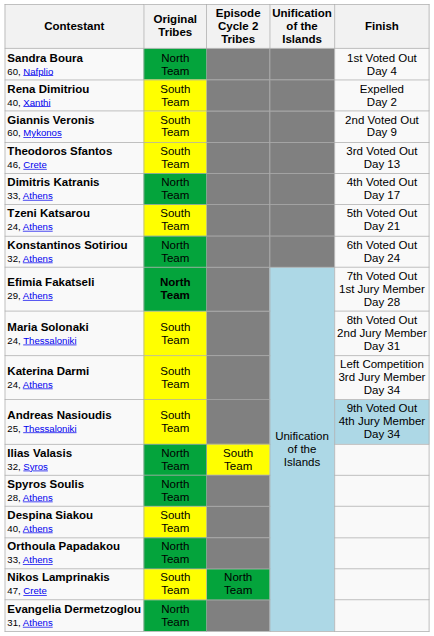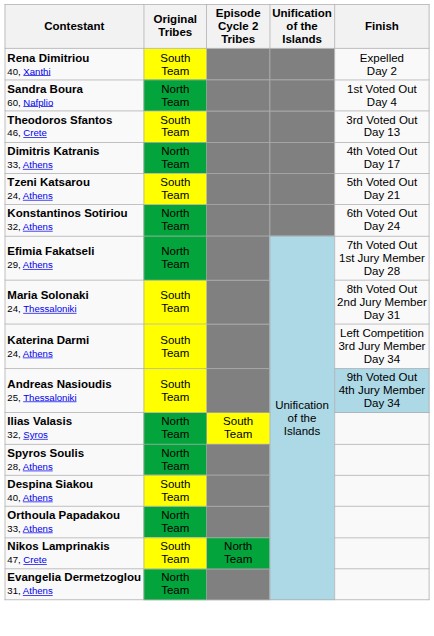 <table class="wikitable" style="margin:auto; text-align:center">
 <tr>
 <th>Contestant</th>
 <th width=80>Original<br>Tribes</th>
 <th width=80>Episode Cycle 2<br>Tribes</th>
 <th width=80>Unification of the Islands</th>
 <th>Finish</th>
 </tr>
 <tr>
-<td align="left"><strong>Sandra Boura</strong><br><small>60, <a href='#'>Nafplio</a> </small></td>
-<td bgcolor="#04a43c">North Team</td>
-<td align="center" bgcolor="gray"></td>
-<td align="center" bgcolor="gray"></td>
-<td>1st Voted Out<br>Day 4</td>
-</tr>
-<tr>
 <td align="left"><strong>Rena Dimitriou</strong><br><small>40, <a href='#'>Xanthi</a></small></td>
 <td bgcolor="yellow">South Team</td>
 <td align="center" bgcolor="gray"></td>
 <td align="center" bgcolor="gray"></td>
 <td>Expelled<br>Day 2</td>
 </tr>
 <tr>
-<td align="left"><strong>Giannis Veronis</strong><br><small>60, <a href='#'>Mykonos</a></small></td>
-<td bgcolor="yellow">South Team</td>
+<td align="left"><strong>Sandra Boura</strong><br><small>60, <a href='#'>Nafplio</a> </small></td>
+<td bgcolor="#04a43c">North Team</td>
 <td align="center" bgcolor="gray"></td>
 <td align="center" bgcolor="gray"></td>
-<td>2nd Voted Out<br>Day 9</td>
+<td>1st Voted Out<br>Day 4</td>
 </tr>
 <tr>
 <td align="left"><strong>Theodoros Sfantos</strong><br><small>46, <a href='#'>Crete</a></small></td>
 <td bgcolor="yellow">South Team</td>
 <td align="center" bgcolor="gray"></td>
 <td align="center" bgcolor="gray"></td>
 <td>3rd Voted Out<br>Day 13</td>
 </tr>
 <tr>
 <td align="left"><strong>Dimitris Katranis</strong><br><small>33, <a href='#'>Athens</a></small></td>
 <td bgcolor="#04a43c">North Team</td>
 <td align="center" bgcolor="gray"></td>
 <td align="center" bgcolor="gray"></td>
 <td>4th Voted Out<br>Day 17</td>
 </tr>
 <tr>
 <td align="left"><strong>Tzeni Katsarou</strong><br><small>24, <a href='#'>Athens</a></small></td>
 <td bgcolor="yellow">South Team</td>
 <td align="center" bgcolor="gray"></td>
 <td align="center" bgcolor="gray"></td>
 <td>5th Voted Out<br>Day 21</td>
 </tr>
 <tr>
 <td align="left"><strong>Konstantinos Sotiriou</strong><br><small>32, <a href='#'>Athens</a></small></td>
 <td bgcolor="#04a43c">North Team</td>
 <td align="center" bgcolor="gray"></td>
 <td align="center" bgcolor="gray"></td>
 <td>6th Voted Out<br>Day 24</td>
 </tr>
 <tr>
 <td align="left"><strong>Efimia Fakatseli</strong><br><small>29, <a href='#'>Athens</a> </small></td>
-<td bgcolor="#04a43c"><strong>North Team</strong></td>
+<td bgcolor="#04a43c">North Team</td>
 <td align="center" bgcolor="gray"></td>
 <td bgcolor="lightblue" rowspan=10>Unification of the Islands</td>
 <td>7th Voted Out<br>1st Jury Member<br>Day 28</td>
 </tr>
 <tr>
 <td align="left"><strong>Maria Solonaki</strong><br><small>24, <a href='#'>Thessaloniki</a> </small></td>
 <td bgcolor="yellow">South Team</td>
 <td align="center" bgcolor="gray"></td>
 <td>8th Voted Out<br>2nd Jury Member<br>Day 31</td>
 </tr>
 <tr>
 <td align="left"><strong>Katerina Darmi</strong><br><small>24, <a href='#'>Athens</a></small></td>
 <td bgcolor="yellow">South Team</td>
 <td align="center" bgcolor="gray"></td>
 <td>Left Competition<br>3rd Jury Member<br>Day 34</td>
 </tr>
 <tr>
 <td align="left"><strong>Andreas Nasioudis</strong><br><small>25, <a href='#'>Thessaloniki</a> </small></td>
 <td bgcolor="yellow">South Team</td>
 <td align="center" bgcolor="gray"></td>
 <td style="background: lightblue;">9th Voted Out<br>4th Jury Member<br>Day 34</td>
 </tr>
 <tr>
 <td align="left"><strong>Ilias Valasis</strong><br><small>32, <a href='#'>Syros</a> </small></td>
 <td bgcolor="#04a43c">North Team</td>
 <td bgcolor="yellow">South Team</td>
 <td></td>
 </tr>
 <tr>
 <td align="left"><strong>Spyros Soulis</strong><br><small>28, <a href='#'>Athens</a> </small></td>
 <td bgcolor="#04a43c">North Team</td>
 <td align="center" bgcolor="gray"></td>
 <td></td>
 </tr>
 <tr>
 <td align="left"><strong>Despina Siakou</strong><br><small>40, <a href='#'>Athens</a>  </small></td>
 <td bgcolor="yellow">South Team</td>
 <td align="center" bgcolor="gray"></td>
 <td></td>
 </tr>
 <tr>
 <td align="left"><strong>Orthoula Papadakou</strong><br><small>33, <a href='#'>Athens</a></small></td>
 <td bgcolor="#04a43c">North Team</td>
 <td align="center" bgcolor="gray"></td>
 <td></td>
 </tr>
 <tr>
 <td align="left"><strong>Nikos Lamprinakis</strong><br><small>47, <a href='#'>Crete</a>  </small></td>
 <td bgcolor="yellow">South Team</td>
 <td bgcolor="#04a43c">North Team</td>
 <td></td>
 </tr>
 <tr>
 <td align="left"><strong>Evangelia Dermetzoglou</strong><br><small>31, <a href='#'>Athens</a> </small></td>
 <td bgcolor="#04a43c">North Team</td>
 <td align="center" bgcolor="gray"></td>
 <td></td>
 </tr>
 </table>
